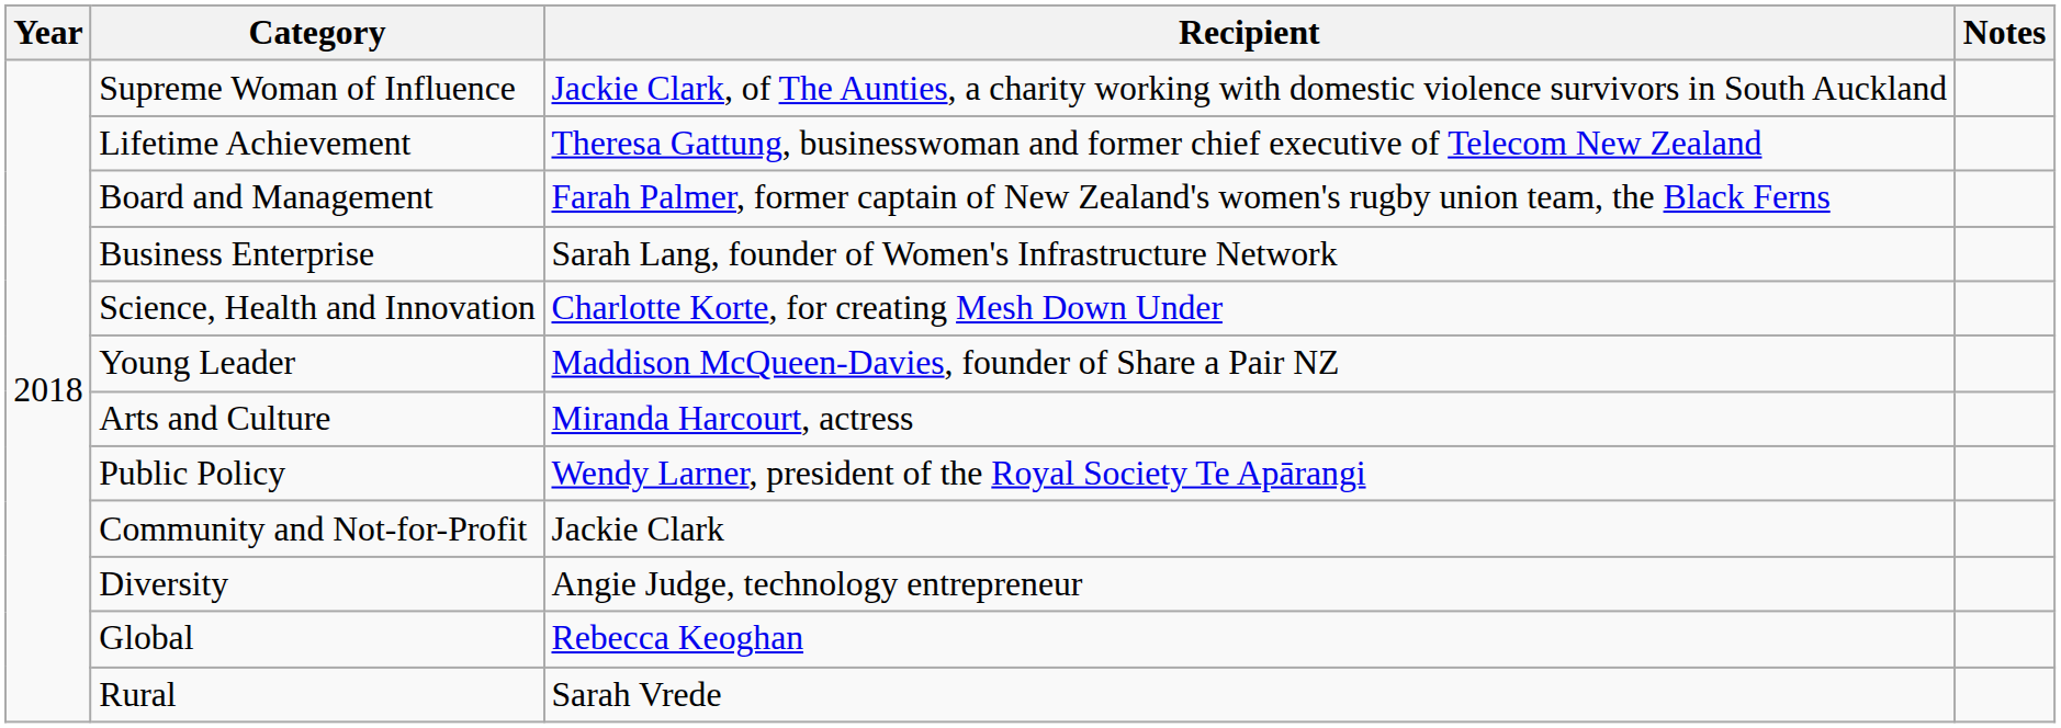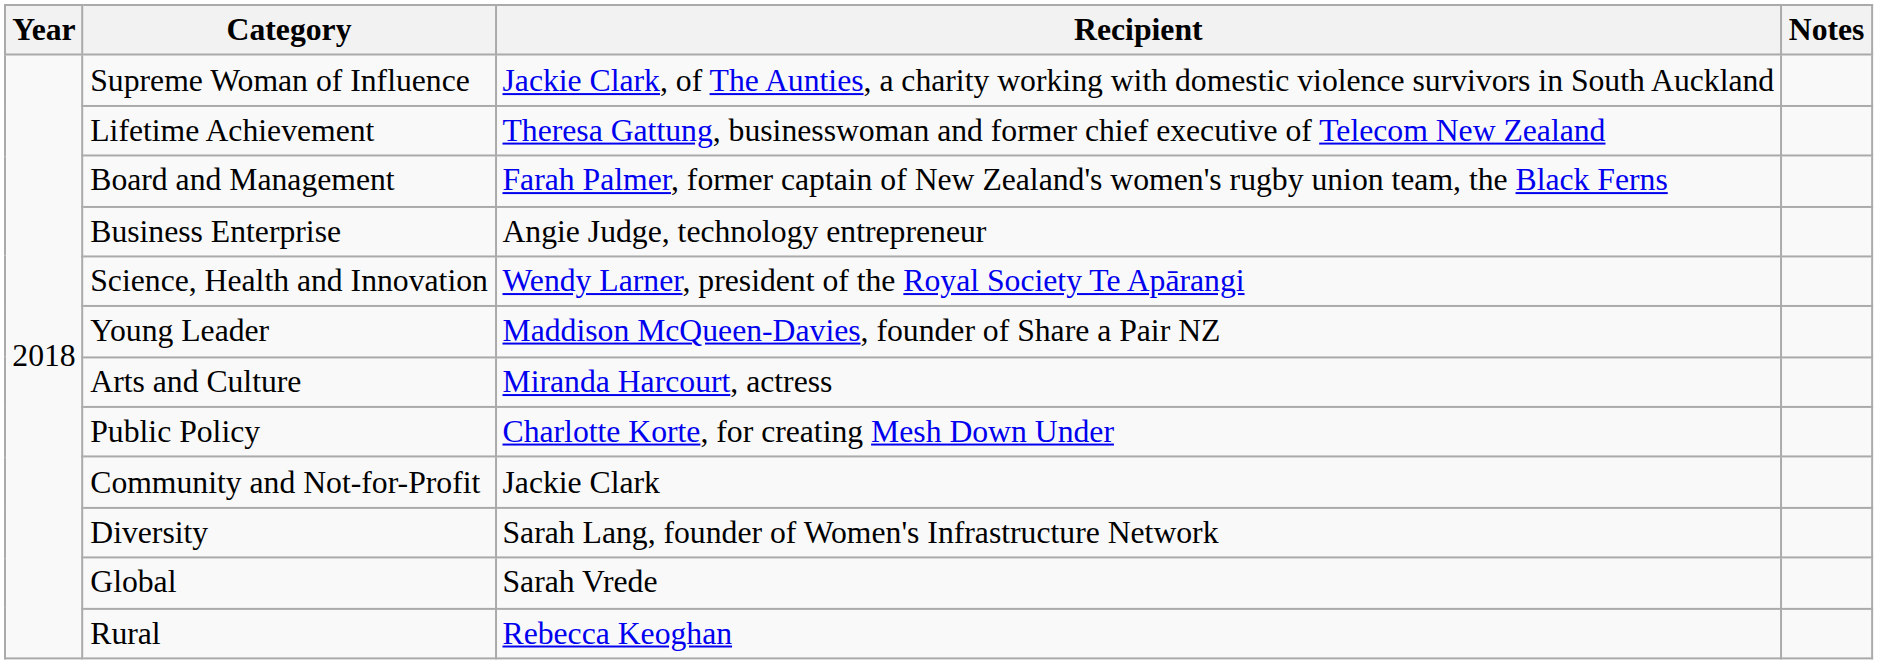 <table class="wikitable">
 <tr>
 <th>Year</th>
 <th>Category</th>
 <th>Recipient</th>
 <th>Notes</th>
 </tr>
 <tr>
 <td rowspan="12">2018</td>
 <td>Supreme Woman of Influence</td>
 <td><a href='#'>Jackie Clark</a>, of <a href='#'>The Aunties</a>, a charity working with domestic violence survivors in South Auckland</td>
 <td></td>
 </tr>
 <tr>
 <td>Lifetime Achievement</td>
 <td><a href='#'>Theresa Gattung</a>, businesswoman and former chief executive of <a href='#'>Telecom New Zealand</a></td>
 <td></td>
 </tr>
 <tr>
 <td>Board and Management</td>
 <td><a href='#'>Farah Palmer</a>, former captain of New Zealand's women's rugby union team, the <a href='#'>Black Ferns</a></td>
 <td></td>
 </tr>
 <tr>
 <td>Business Enterprise</td>
-<td>Sarah Lang, founder of Women's Infrastructure Network</td>
+<td>Angie Judge,  technology entrepreneur</td>
 <td></td>
 </tr>
 <tr>
 <td>Science, Health and Innovation</td>
-<td><a href='#'>Charlotte Korte</a>, for creating <a href='#'>Mesh Down Under</a></td>
+<td><a href='#'>Wendy Larner</a>, president of the <a href='#'>Royal Society Te Apārangi</a></td>
 <td></td>
 </tr>
 <tr>
 <td>Young Leader</td>
 <td><a href='#'>Maddison McQueen-Davies</a>, founder of Share a Pair NZ</td>
 <td></td>
 </tr>
 <tr>
 <td>Arts and Culture</td>
 <td><a href='#'>Miranda Harcourt</a>, actress</td>
 <td></td>
 </tr>
 <tr>
 <td>Public Policy</td>
-<td><a href='#'>Wendy Larner</a>, president of the <a href='#'>Royal Society Te Apārangi</a></td>
+<td><a href='#'>Charlotte Korte</a>, for creating <a href='#'>Mesh Down Under</a></td>
 <td></td>
 </tr>
 <tr>
 <td>Community and Not-for-Profit</td>
 <td>Jackie Clark</td>
 <td></td>
 </tr>
 <tr>
 <td>Diversity</td>
-<td>Angie Judge,  technology entrepreneur</td>
+<td>Sarah Lang, founder of Women's Infrastructure Network</td>
 <td></td>
 </tr>
 <tr>
 <td>Global</td>
-<td><a href='#'>Rebecca Keoghan</a></td>
+<td>Sarah Vrede</td>
 <td></td>
 </tr>
 <tr>
 <td>Rural</td>
-<td>Sarah Vrede</td>
+<td><a href='#'>Rebecca Keoghan</a></td>
 <td></td>
 </tr>
 </table>
